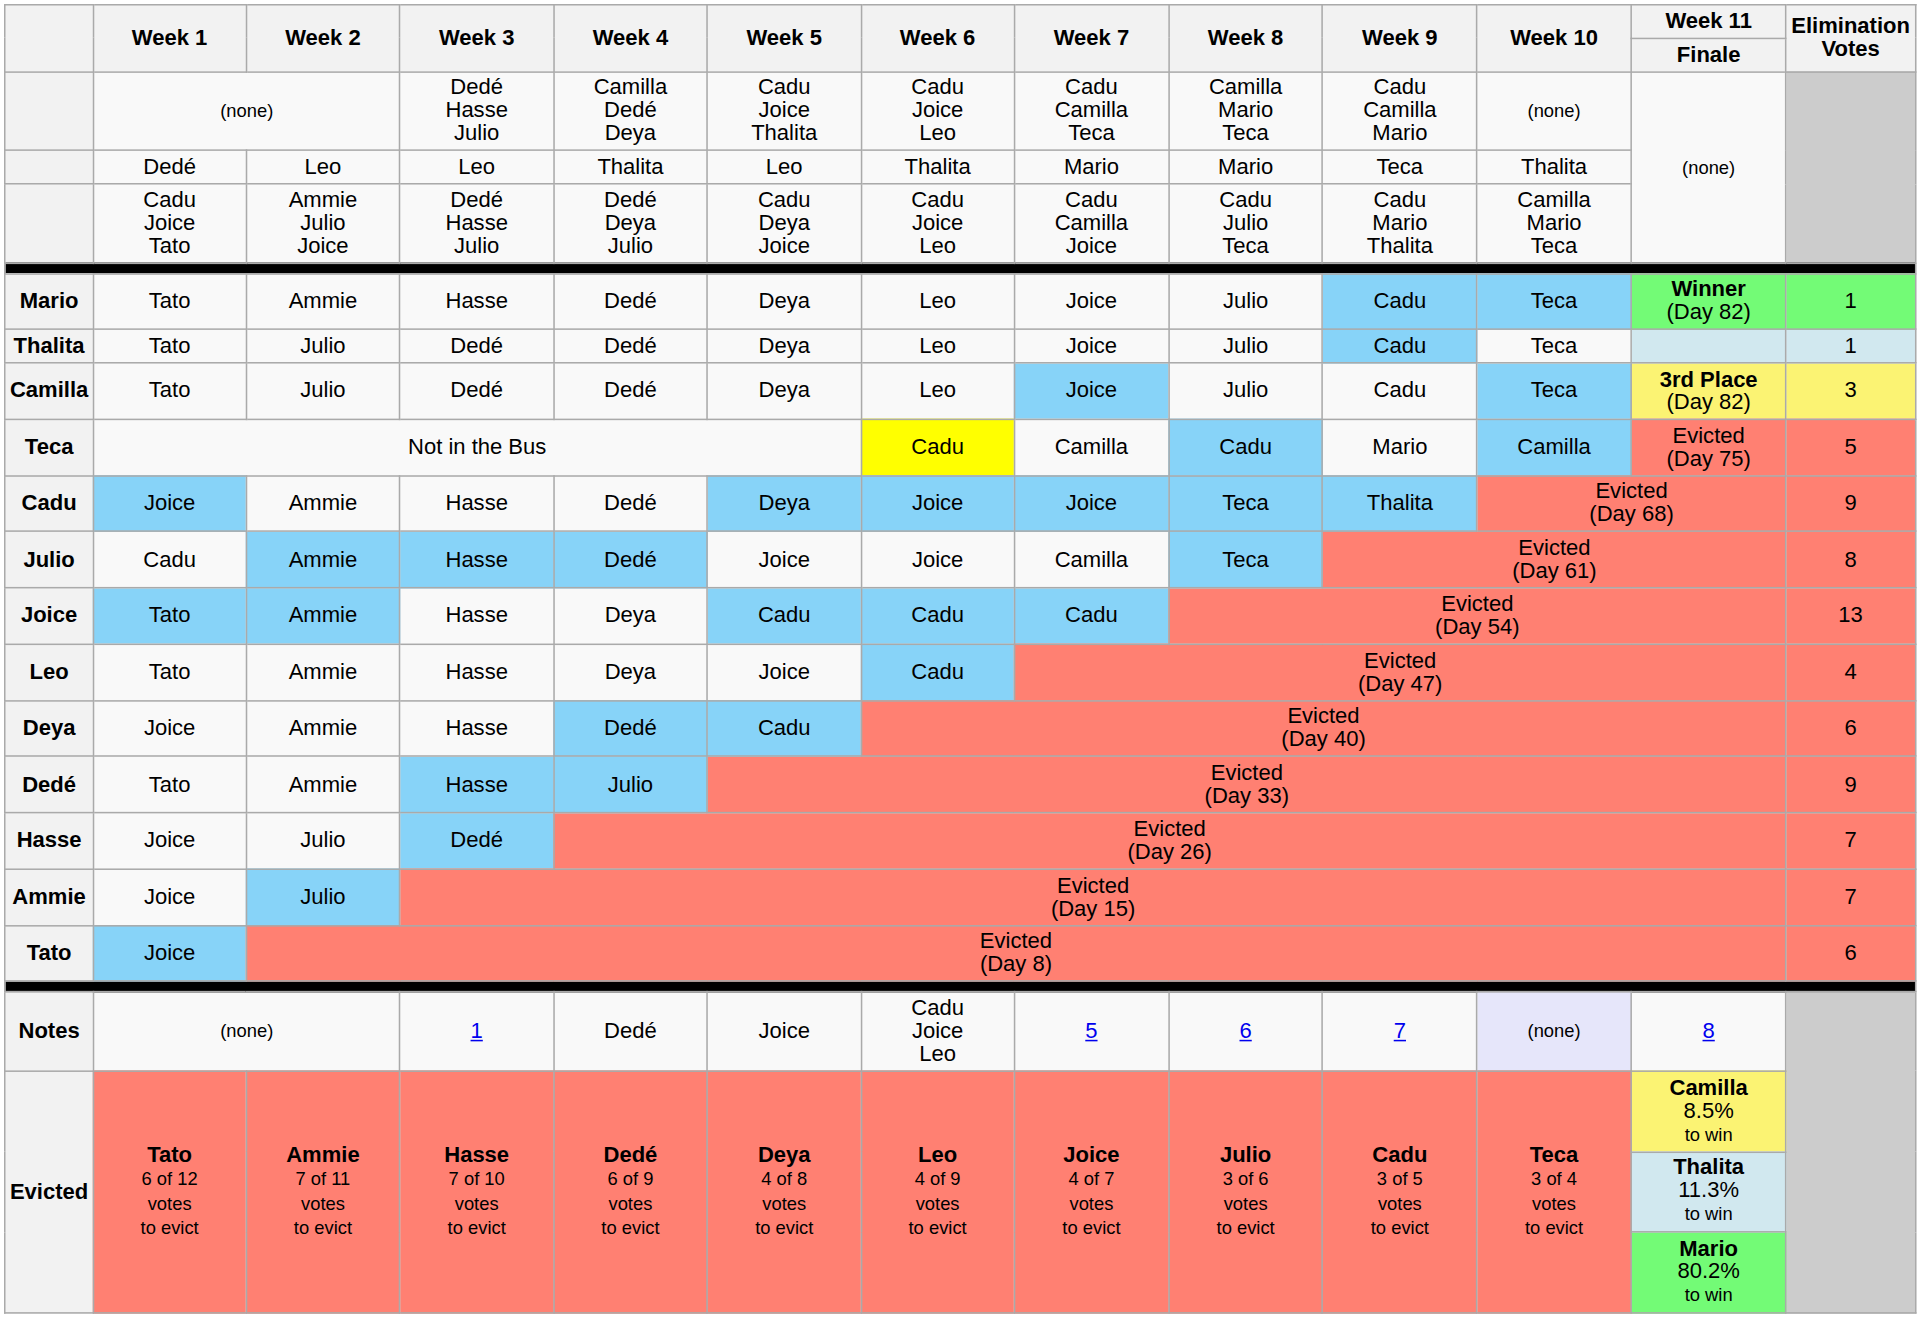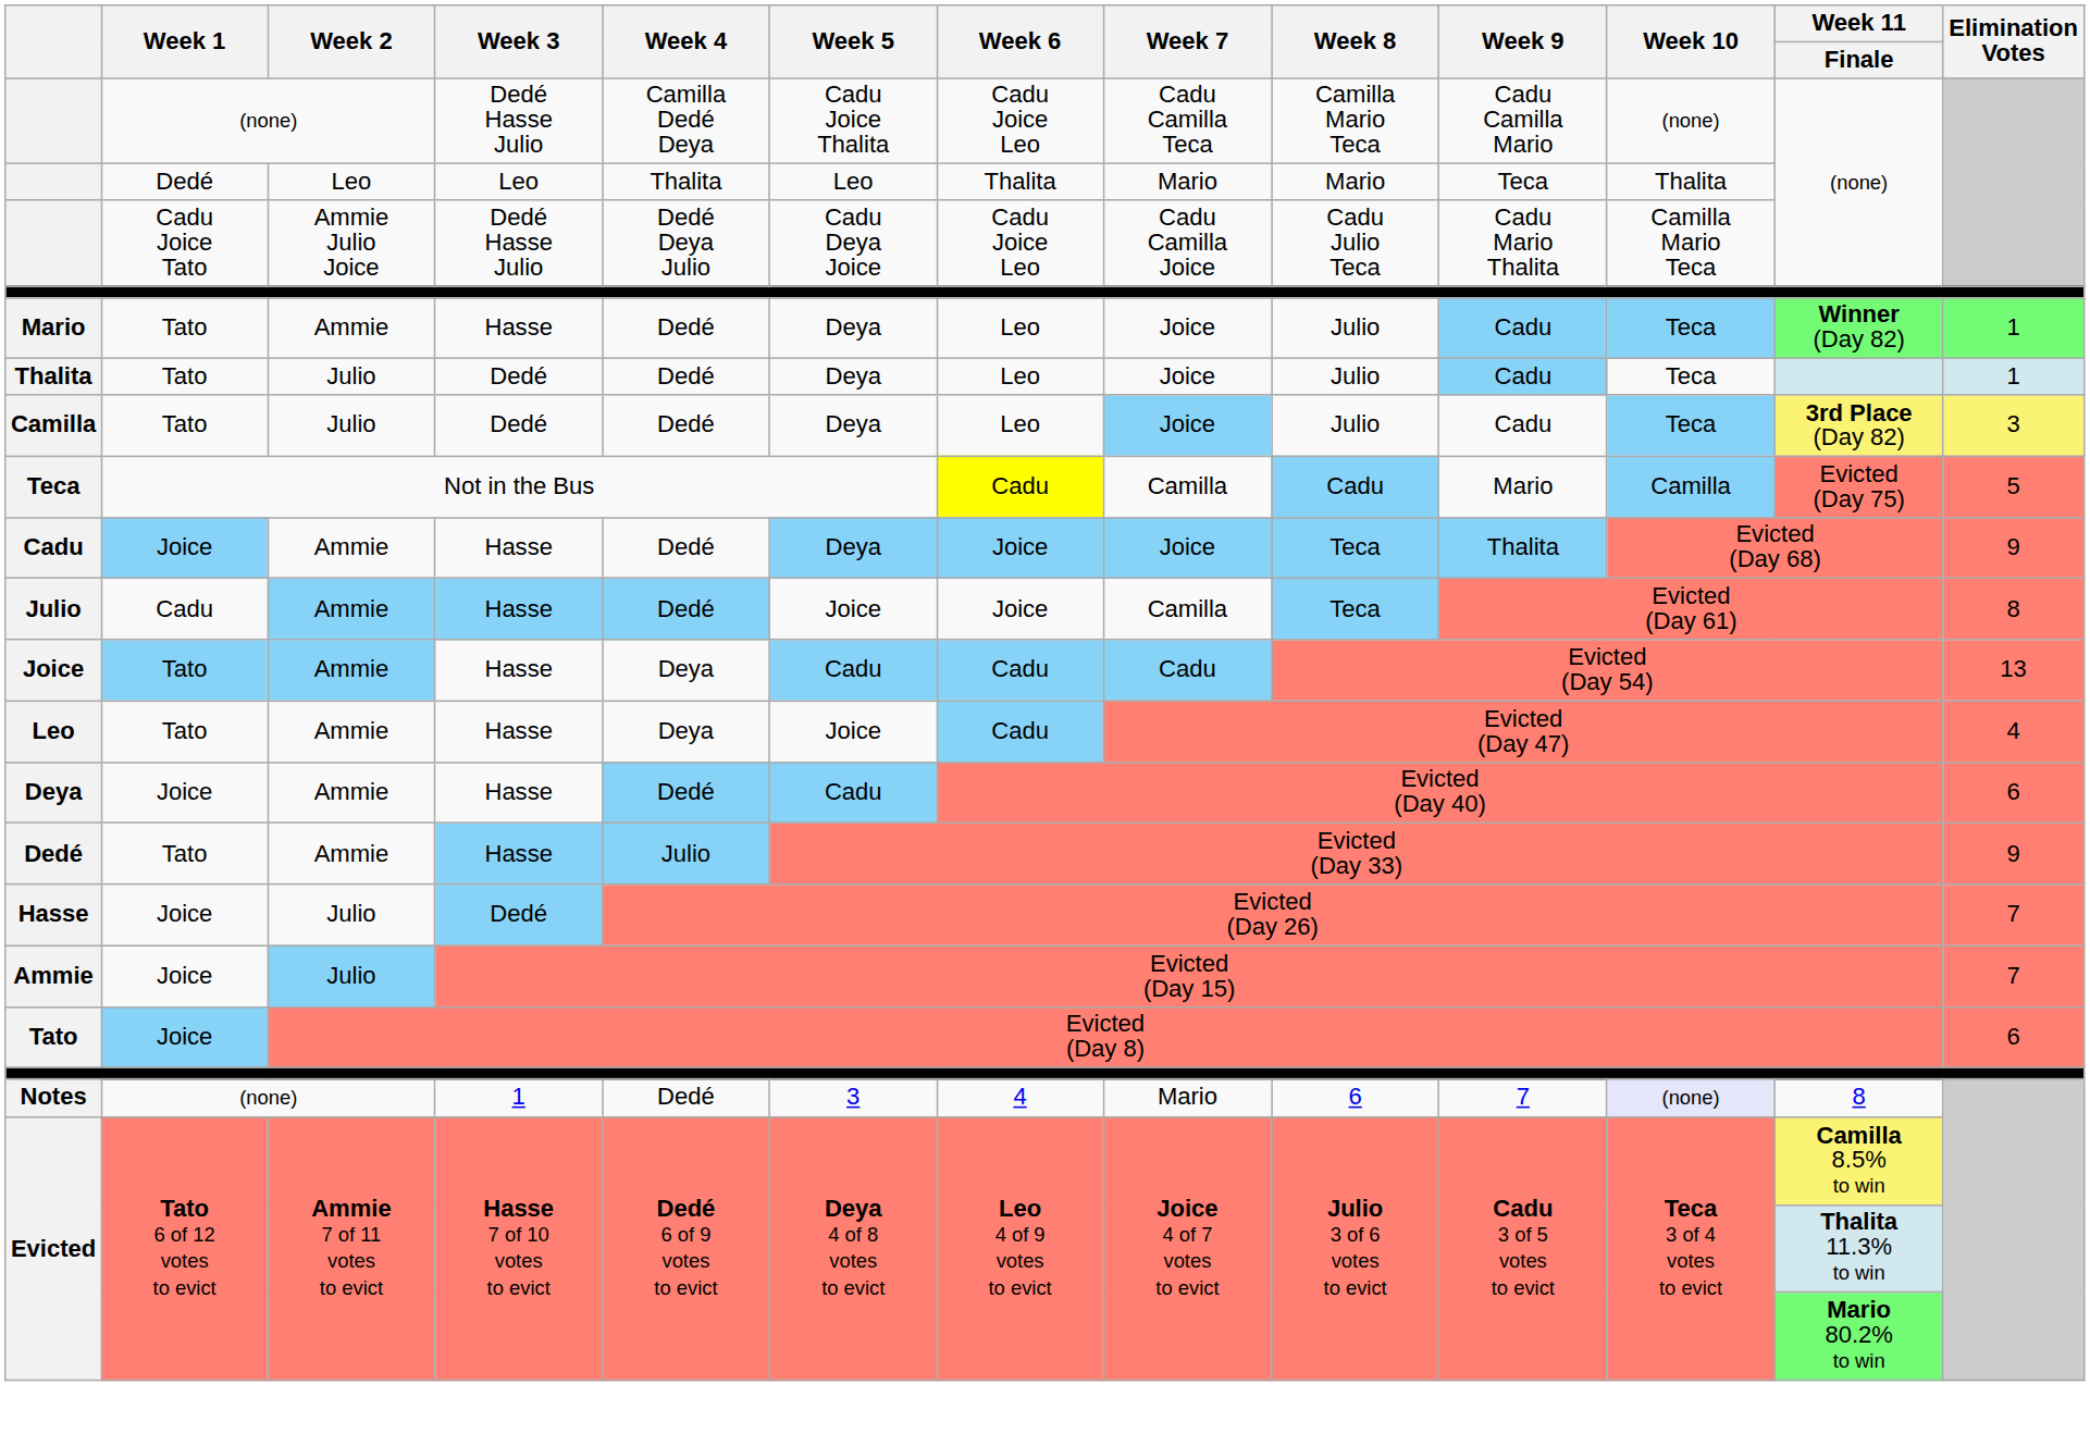 <table class="wikitable" style="text-align:center; font-size:90%; line-height:15px;">
 <tr>
 <th rowspan=2></th>
 <th rowspan=2 width=100>Week 1</th>
 <th rowspan=2 width=100>Week 2</th>
 <th rowspan=2 width=100>Week 3</th>
 <th rowspan=2 width=100>Week 4</th>
 <th rowspan=2 width=100>Week 5</th>
 <th rowspan=2 width=100>Week 6</th>
 <th rowspan=2 width=100>Week 7</th>
 <th rowspan=2 width=100>Week 8</th>
 <th rowspan=2 width=100>Week 9</th>
 <th rowspan=2 width=100>Week 10</th>
 <th rowspan=1 width=100>Week 11</th>
 <th rowspan=2>Elimination<br>Votes</th>
 </tr>
 <tr>
 <th>Finale</th>
 </tr>
 <tr>
 <th></th>
 <td colspan=2><small>(none) </small></td>
 <td>Dedé<br>Hasse<br>Julio</td>
 <td>Camilla<br>Dedé<br>Deya</td>
 <td>Cadu<br>Joice<br>Thalita</td>
 <td>Cadu<br>Joice<br>Leo</td>
 <td>Cadu<br>Camilla<br>Teca</td>
 <td>Camilla<br>Mario<br>Teca</td>
 <td>Cadu<br>Camilla<br>Mario</td>
 <td colspan=1><small>(none)</small></td>
 <td rowspan=3><small>(none)</small></td>
 <td bgcolor="CCCCCC" rowspan=3></td>
 </tr>
 <tr>
 <th></th>
 <td>Dedé</td>
 <td>Leo</td>
 <td>Leo</td>
 <td>Thalita</td>
 <td>Leo</td>
 <td>Thalita</td>
 <td>Mario</td>
 <td>Mario</td>
 <td>Teca</td>
 <td>Thalita</td>
 </tr>
 <tr>
 <th></th>
 <td>Cadu<br>Joice<br>Tato</td>
 <td>Ammie<br>Julio<br>Joice</td>
 <td>Dedé<br>Hasse<br>Julio</td>
 <td>Dedé<br>Deya<br>Julio</td>
 <td>Cadu<br>Deya<br>Joice</td>
 <td>Cadu<br>Joice<br>Leo</td>
 <td>Cadu<br>Camilla<br>Joice</td>
 <td>Cadu<br>Julio<br>Teca</td>
 <td>Cadu<br>Mario<br>Thalita</td>
 <td>Camilla<br>Mario<br>Teca</td>
 </tr>
 <tr>
 <th style="background:#000;" colspan=13></th>
 </tr>
 <tr>
 <th>Mario</th>
 <td>Tato</td>
 <td>Ammie</td>
 <td>Hasse</td>
 <td>Dedé</td>
 <td>Deya</td>
 <td>Leo</td>
 <td>Joice</td>
 <td>Julio</td>
 <td bgcolor="87D3F8">Cadu</td>
 <td bgcolor="87D3F8">Teca</td>
 <td bgcolor="73FB76"><strong>Winner</strong><br>(Day 82)</td>
 <td bgcolor="73FB76">1</td>
 </tr>
 <tr>
 <th>Thalita</th>
 <td>Tato</td>
 <td>Julio</td>
 <td>Dedé</td>
 <td>Dedé</td>
 <td>Deya</td>
 <td>Leo</td>
 <td>Joice</td>
 <td>Julio</td>
 <td bgcolor="87D3F8">Cadu</td>
 <td>Teca</td>
 <td bgcolor="D1E8EF"></td>
 <td bgcolor="D1E8EF">1</td>
 </tr>
 <tr>
 <th>Camilla</th>
 <td>Tato</td>
 <td>Julio</td>
 <td>Dedé</td>
 <td>Dedé</td>
 <td>Deya</td>
 <td>Leo</td>
 <td bgcolor="87D3F8">Joice</td>
 <td>Julio</td>
 <td>Cadu</td>
 <td bgcolor="87D3F8">Teca</td>
 <td bgcolor="FBF373"><strong>3rd Place</strong><br>(Day 82)</td>
 <td bgcolor="FBF373">3</td>
 </tr>
 <tr>
 <th>Teca</th>
 <td colspan=5>Not in the Bus</td>
 <td bgcolor=yellow>Cadu</td>
 <td>Camilla</td>
 <td bgcolor="87D3F8">Cadu</td>
 <td>Mario</td>
 <td bgcolor="87D3F8">Camilla</td>
 <td bgcolor="FF8072">Evicted<br>(Day 75)</td>
 <td bgcolor="FF8072">5</td>
 </tr>
 <tr>
 <th>Cadu</th>
 <td bgcolor="87D3F8">Joice</td>
 <td>Ammie</td>
 <td>Hasse</td>
 <td>Dedé</td>
 <td bgcolor="87D3F8">Deya</td>
 <td bgcolor="87D3F8">Joice</td>
 <td bgcolor="87D3F8">Joice</td>
 <td bgcolor="87D3F8">Teca</td>
 <td bgcolor="87D3F8">Thalita</td>
 <td bgcolor="FF8072" colspan=2>Evicted<br>(Day 68)</td>
 <td bgcolor="FF8072">9</td>
 </tr>
 <tr>
 <th>Julio</th>
 <td>Cadu</td>
 <td bgcolor="87D3F8">Ammie</td>
 <td bgcolor="87D3F8">Hasse</td>
 <td bgcolor="87D3F8">Dedé</td>
 <td>Joice</td>
 <td>Joice</td>
 <td>Camilla</td>
 <td bgcolor="87D3F8">Teca</td>
 <td bgcolor="FF8072" colspan=3>Evicted<br>(Day 61)</td>
 <td bgcolor="FF8072">8</td>
 </tr>
 <tr>
 <th>Joice</th>
 <td bgcolor="87D3F8">Tato</td>
 <td bgcolor="87D3F8">Ammie</td>
 <td>Hasse</td>
 <td>Deya</td>
 <td bgcolor="87D3F8">Cadu</td>
 <td bgcolor="87D3F8">Cadu</td>
 <td bgcolor="87D3F8">Cadu</td>
 <td bgcolor="FF8072" colspan=4>Evicted<br>(Day 54)</td>
 <td bgcolor="FF8072">13</td>
 </tr>
 <tr>
 <th>Leo</th>
 <td>Tato</td>
 <td>Ammie</td>
 <td>Hasse</td>
 <td>Deya</td>
 <td>Joice</td>
 <td bgcolor="87D3F8">Cadu</td>
 <td bgcolor="FF8072" colspan=5>Evicted<br>(Day 47)</td>
 <td bgcolor="FF8072">4</td>
 </tr>
 <tr>
 <th>Deya</th>
 <td>Joice</td>
 <td>Ammie</td>
 <td>Hasse</td>
 <td bgcolor="87D3F8">Dedé</td>
 <td bgcolor="87D3F8">Cadu</td>
 <td bgcolor="FF8072" colspan=6>Evicted<br>(Day 40)</td>
 <td bgcolor="FF8072">6</td>
 </tr>
 <tr>
 <th>Dedé</th>
 <td>Tato</td>
 <td>Ammie</td>
 <td bgcolor="87D3F8">Hasse</td>
 <td bgcolor="87D3F8">Julio</td>
 <td bgcolor="FF8072" colspan=7>Evicted<br>(Day 33)</td>
 <td bgcolor="FF8072">9</td>
 </tr>
 <tr>
 <th>Hasse</th>
 <td>Joice</td>
 <td>Julio</td>
 <td bgcolor="87D3F8">Dedé</td>
 <td bgcolor="FF8072" colspan=8>Evicted<br>(Day 26)</td>
 <td bgcolor="FF8072">7</td>
 </tr>
 <tr>
 <th>Ammie</th>
 <td>Joice</td>
 <td bgcolor="87D3F8">Julio</td>
 <td bgcolor="FF8072" colspan=9>Evicted<br>(Day 15)</td>
 <td bgcolor="FF8072">7</td>
 </tr>
 <tr>
 <th>Tato</th>
 <td bgcolor="87D3F8">Joice</td>
 <td bgcolor="FF8072" colspan=10>Evicted<br>(Day 8)</td>
 <td bgcolor="FF8072">6</td>
 </tr>
 <tr>
 <th style="background:#000;" colspan=13></th>
 </tr>
 <tr>
 <th>Notes</th>
 <td colspan=2><small>(none)</small></td>
 <td><a href='#'>1</a></td>
 <td>Dedé</td>
-<td>Joice</td>
-<td>Cadu<br>Joice<br>Leo</td>
-<td><a href='#'>5</a></td>
+<td><a href='#'>3</a></td>
+<td><a href='#'>4</a></td>
+<td>Mario</td>
 <td><a href='#'>6</a></td>
 <td><a href='#'>7</a></td>
 <td style="background: lavender;"><small>(none)</small></td>
 <td><a href='#'>8</a></td>
 <td bgcolor="CCCCCC" rowspan=4></td>
 </tr>
 <tr>
 <th rowspan=3>Evicted</th>
 <td rowspan=3 bgcolor="FF8072"><strong>Tato</strong><br><small>6 of 12<br>votes<br>to evict</small></td>
 <td rowspan=3 bgcolor="FF8072"><strong>Ammie</strong><br><small>7 of 11<br>votes<br>to evict</small></td>
 <td rowspan=3 bgcolor="FF8072"><strong>Hasse</strong><br><small>7 of 10<br>votes<br>to evict</small></td>
 <td rowspan=3 bgcolor="FF8072"><strong>Dedé</strong><br><small>6 of 9<br>votes<br>to evict</small></td>
 <td rowspan=3 bgcolor="FF8072"><strong>Deya</strong><br><small>4 of 8<br>votes<br>to evict</small></td>
 <td rowspan=3 bgcolor="FF8072"><strong>Leo</strong><br><small>4 of 9<br>votes<br>to evict</small></td>
 <td rowspan=3 bgcolor="FF8072"><strong>Joice</strong><br><small>4 of 7<br>votes<br>to evict</small></td>
 <td rowspan=3 bgcolor="FF8072"><strong>Julio</strong><br><small>3 of 6<br>votes<br>to evict</small></td>
 <td rowspan=3 bgcolor="FF8072"><strong>Cadu</strong><br><small>3 of 5<br>votes<br>to evict</small></td>
 <td rowspan=3 bgcolor="FF8072"><strong>Teca</strong><br><small>3 of 4<br>votes<br>to evict</small></td>
 <td rowspan=1 bgcolor="FBF373"><strong>Camilla</strong><br>8.5%<br><small>to win</small></td>
 </tr>
 <tr>
 <td rowspan=1 bgcolor="D1E8EF"><strong>Thalita</strong><br>11.3%<br><small>to win</small></td>
 </tr>
 <tr>
 <td rowspan=1 bgcolor="73FB76"><strong>Mario</strong><br>80.2%<br><small>to win</small></td>
 </tr>
 </table>
